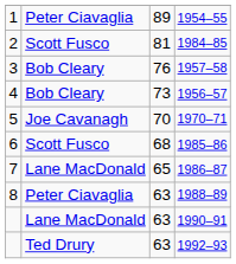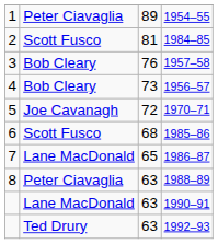 <table class="wikitable">
 <tr>
 </tr>
 <tr>
 <td>1</td>
 <td><a href='#'>Peter Ciavaglia</a></td>
 <td>89</td>
 <td style="font-size:80%;"><a href='#'>1954–55</a></td>
 </tr>
 <tr>
 <td>2</td>
 <td><a href='#'>Scott Fusco</a></td>
 <td>81</td>
 <td style="font-size:80%;"><a href='#'>1984–85</a></td>
 </tr>
 <tr>
 <td>3</td>
 <td><a href='#'>Bob Cleary</a></td>
 <td>76</td>
 <td style="font-size:80%;"><a href='#'>1957–58</a></td>
 </tr>
 <tr>
 <td>4</td>
 <td><a href='#'>Bob Cleary</a></td>
 <td>73</td>
 <td style="font-size:80%;"><a href='#'>1956–57</a></td>
 </tr>
 <tr>
 <td>5</td>
 <td><a href='#'>Joe Cavanagh</a></td>
-<td>70</td>
+<td>72</td>
 <td style="font-size:80%;"><a href='#'>1970–71</a></td>
 </tr>
 <tr>
 <td>6</td>
 <td><a href='#'>Scott Fusco</a></td>
 <td>68</td>
 <td style="font-size:80%;"><a href='#'>1985–86</a></td>
 </tr>
 <tr>
 <td>7</td>
 <td><a href='#'>Lane MacDonald</a></td>
 <td>65</td>
 <td style="font-size:80%;"><a href='#'>1986–87</a></td>
 </tr>
 <tr>
 <td>8</td>
 <td><a href='#'>Peter Ciavaglia</a></td>
 <td>63</td>
 <td style="font-size:80%;"><a href='#'>1988–89</a></td>
 </tr>
 <tr>
 <td></td>
 <td><a href='#'>Lane MacDonald</a></td>
 <td>63</td>
 <td style="font-size:80%;"><a href='#'>1990–91</a></td>
 </tr>
 <tr>
 <td></td>
 <td><a href='#'>Ted Drury</a></td>
 <td>63</td>
 <td style="font-size:80%;"><a href='#'>1992–93</a></td>
 </tr>
 </table>
